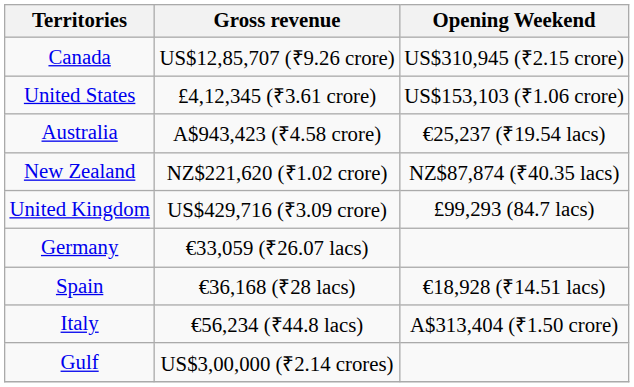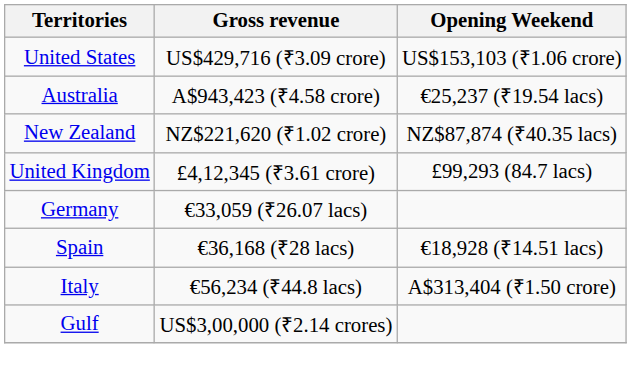 <table class="wikitable plainrowheaders" style="text-align:center;" border="1">
 <tr>
 <th>Territories</th>
 <th>Gross revenue</th>
 <th>Opening Weekend</th>
 </tr>
 <tr>
-<td><a href='#'>Canada</a></td>
-<td>US$12,85,707 (₹9.26 crore)</td>
-<td>US$310,945 (₹2.15 crore)</td>
-</tr>
-<tr>
 <td><a href='#'>United States</a></td>
-<td>£4,12,345 (₹3.61 crore)</td>
+<td>US$429,716 (₹3.09 crore)</td>
 <td>US$153,103 (₹1.06 crore)</td>
 </tr>
 <tr>
 <td><a href='#'>Australia</a></td>
 <td>A$943,423 (₹4.58 crore)</td>
 <td>€25,237 (₹19.54 lacs)</td>
 </tr>
 <tr>
 <td><a href='#'>New Zealand</a></td>
 <td>NZ$221,620 (₹1.02 crore)</td>
 <td>NZ$87,874 (₹40.35 lacs)</td>
 </tr>
 <tr>
 <td><a href='#'>United Kingdom</a></td>
-<td>US$429,716 (₹3.09 crore)</td>
+<td>£4,12,345 (₹3.61 crore)</td>
 <td>£99,293 (84.7 lacs)</td>
 </tr>
 <tr>
 <td><a href='#'>Germany</a></td>
 <td>€33,059 (₹26.07 lacs)</td>
 <td></td>
 </tr>
 <tr>
 <td><a href='#'>Spain</a></td>
 <td>€36,168 (₹28 lacs)</td>
 <td>€18,928 (₹14.51 lacs)</td>
 </tr>
 <tr>
 <td><a href='#'>Italy</a></td>
 <td>€56,234 (₹44.8 lacs)</td>
 <td>A$313,404 (₹1.50 crore)</td>
 </tr>
 <tr>
 <td><a href='#'>Gulf</a></td>
 <td>US$3,00,000 (₹2.14 crores)</td>
 <td></td>
 </tr>
 <tr>
 </tr>
 </table>
